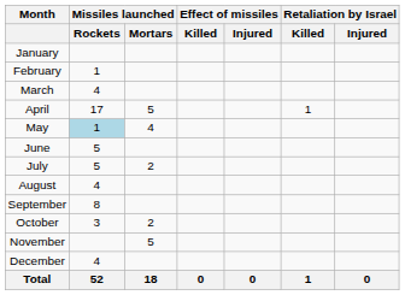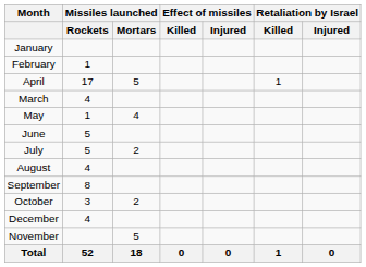 <table class="wikitable" style="text-align:center;">
 <tr>
 <th>Month</th>
 <th colspan=2>Missiles launched</th>
 <th colspan=2>Effect of missiles</th>
 <th colspan=2>Retaliation by Israel</th>
 </tr>
 <tr>
 <th></th>
 <th>Rockets</th>
 <th>Mortars</th>
 <th>Killed</th>
 <th>Injured</th>
 <th>Killed</th>
 <th>Injured</th>
 </tr>
 <tr>
 <td>January</td>
 <td></td>
 <td></td>
 <td></td>
 <td></td>
 <td></td>
 <td></td>
 </tr>
 <tr>
 <td>February</td>
 <td>1</td>
 <td></td>
 <td></td>
 <td></td>
 <td></td>
 <td></td>
 </tr>
 <tr>
+<td>April</td>
+<td>17</td>
+<td>5</td>
+<td></td>
+<td></td>
+<td>1</td>
+<td></td>
+</tr>
+<tr>
 <td>March</td>
 <td>4</td>
 <td></td>
 <td></td>
 <td></td>
 <td></td>
 <td></td>
 </tr>
 <tr>
-<td>April</td>
-<td>17</td>
-<td>5</td>
-<td></td>
-<td></td>
+<td>May</td>
 <td>1</td>
-<td></td>
-</tr>
-<tr>
-<td>May</td>
-<td style="background: lightblue;">1</td>
 <td>4</td>
 <td></td>
 <td></td>
 <td></td>
 <td></td>
 </tr>
 <tr>
 <td>June</td>
 <td>5</td>
 <td></td>
 <td></td>
 <td></td>
 <td></td>
 <td></td>
 </tr>
 <tr>
 <td>July</td>
 <td>5</td>
 <td>2</td>
 <td></td>
 <td></td>
 <td></td>
 <td></td>
 </tr>
 <tr>
 <td>August</td>
 <td>4</td>
 <td></td>
 <td></td>
 <td></td>
 <td></td>
 <td></td>
 </tr>
 <tr>
 <td>September</td>
 <td>8</td>
 <td></td>
 <td></td>
 <td></td>
 <td></td>
 <td></td>
 </tr>
 <tr>
 <td>October</td>
 <td>3</td>
 <td>2</td>
 <td></td>
 <td></td>
 <td></td>
 <td></td>
 </tr>
 <tr>
-<td>November</td>
+<td>December</td>
+<td>4</td>
 <td></td>
-<td>5</td>
 <td></td>
 <td></td>
 <td></td>
 <td></td>
 </tr>
 <tr>
-<td>December</td>
-<td>4</td>
+<td>November</td>
 <td></td>
+<td>5</td>
 <td></td>
 <td></td>
 <td></td>
 <td></td>
 </tr>
 <tr>
 <th>Total</th>
 <th>52</th>
 <th>18</th>
 <th>0</th>
 <th>0</th>
 <th>1</th>
 <th>0</th>
 </tr>
 </table>
